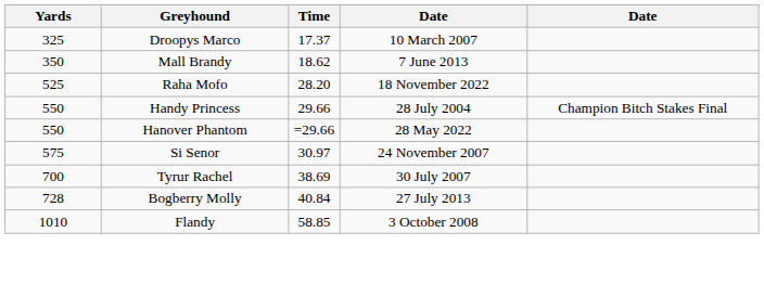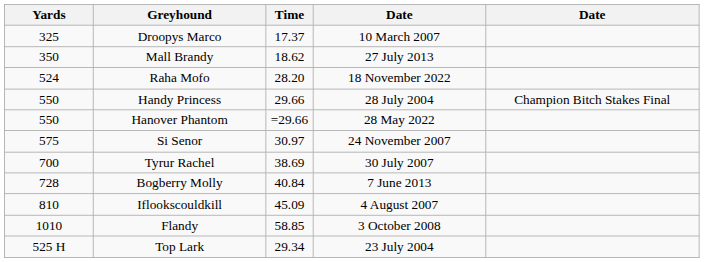 <table class="wikitable style="font-size: 100%">
 <tr>
 <th width=100>Yards</th>
 <th width=200>Greyhound</th>
 <th width=50>Time</th>
 <th width=200>Date</th>
 <th width=250>Date</th>
 </tr>
 <tr align=center>
 <td>325</td>
 <td>Droopys Marco</td>
 <td>17.37</td>
 <td>10 March 2007</td>
 <td></td>
 </tr>
 <tr align=center>
 <td>350</td>
 <td>Mall Brandy</td>
 <td>18.62</td>
-<td>7 June 2013</td>
+<td>27 July 2013</td>
 <td></td>
 </tr>
 <tr align=center>
-<td>525</td>
+<td>524</td>
 <td>Raha Mofo</td>
 <td>28.20</td>
 <td>18 November 2022</td>
 <td></td>
 </tr>
 <tr align=center>
 <td>550</td>
 <td>Handy Princess</td>
 <td>29.66</td>
 <td>28 July 2004</td>
 <td>Champion Bitch Stakes Final</td>
 </tr>
 <tr align=center>
 <td>550</td>
 <td>Hanover Phantom</td>
 <td>=29.66</td>
 <td>28 May 2022</td>
 <td></td>
 </tr>
 <tr align=center>
 <td>575</td>
 <td>Si Senor</td>
 <td>30.97</td>
 <td>24 November 2007</td>
 <td></td>
 </tr>
 <tr align=center>
 <td>700</td>
 <td>Tyrur Rachel</td>
 <td>38.69</td>
 <td>30 July 2007</td>
 <td></td>
 </tr>
 <tr align=center>
 <td>728</td>
 <td>Bogberry Molly</td>
 <td>40.84</td>
-<td>27 July 2013</td>
+<td>7 June 2013</td>
+<td></td>
+</tr>
+<tr align=center>
+<td>810</td>
+<td>Iflookscouldkill</td>
+<td>45.09</td>
+<td>4 August 2007</td>
 <td></td>
 </tr>
 <tr align=center>
 <td>1010</td>
 <td>Flandy</td>
 <td>58.85</td>
 <td>3 October 2008</td>
 <td></td>
 </tr>
+<tr align=center>
+<td>525 H</td>
+<td>Top Lark</td>
+<td>29.34</td>
+<td>23 July 2004</td>
+<td></td>
+</tr>
 </table>
